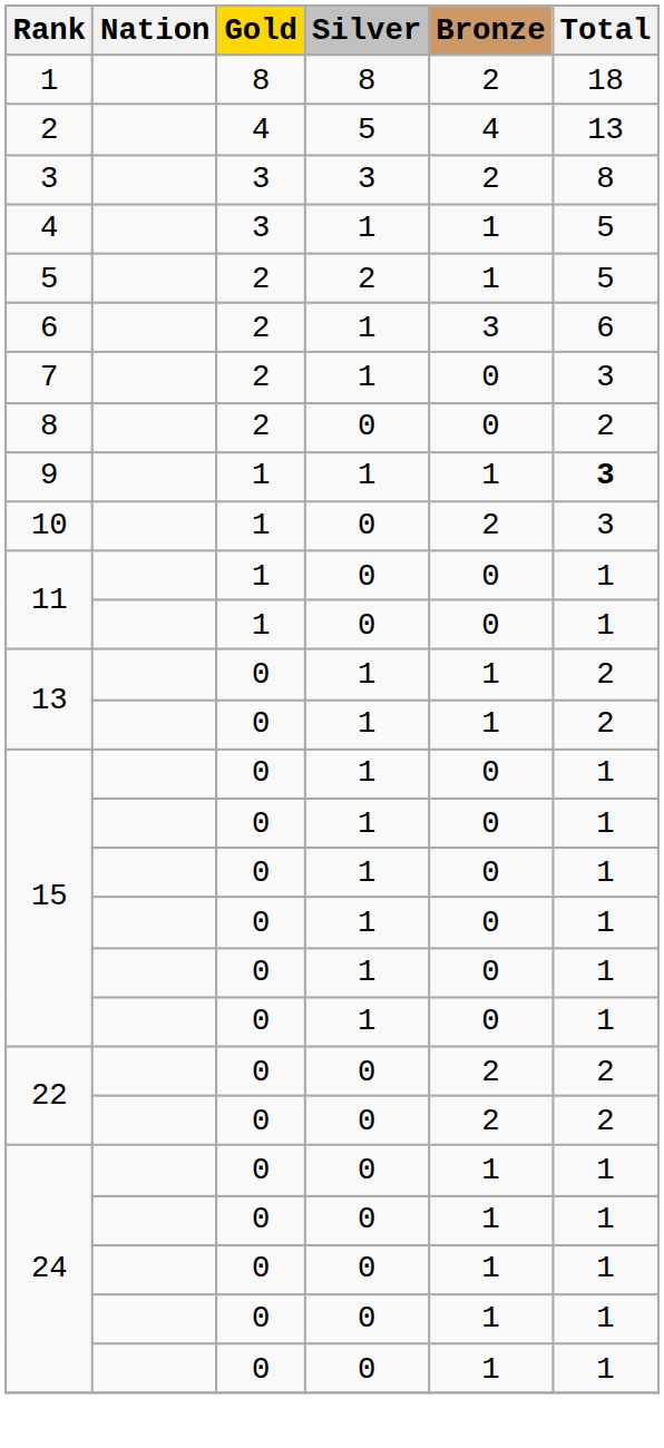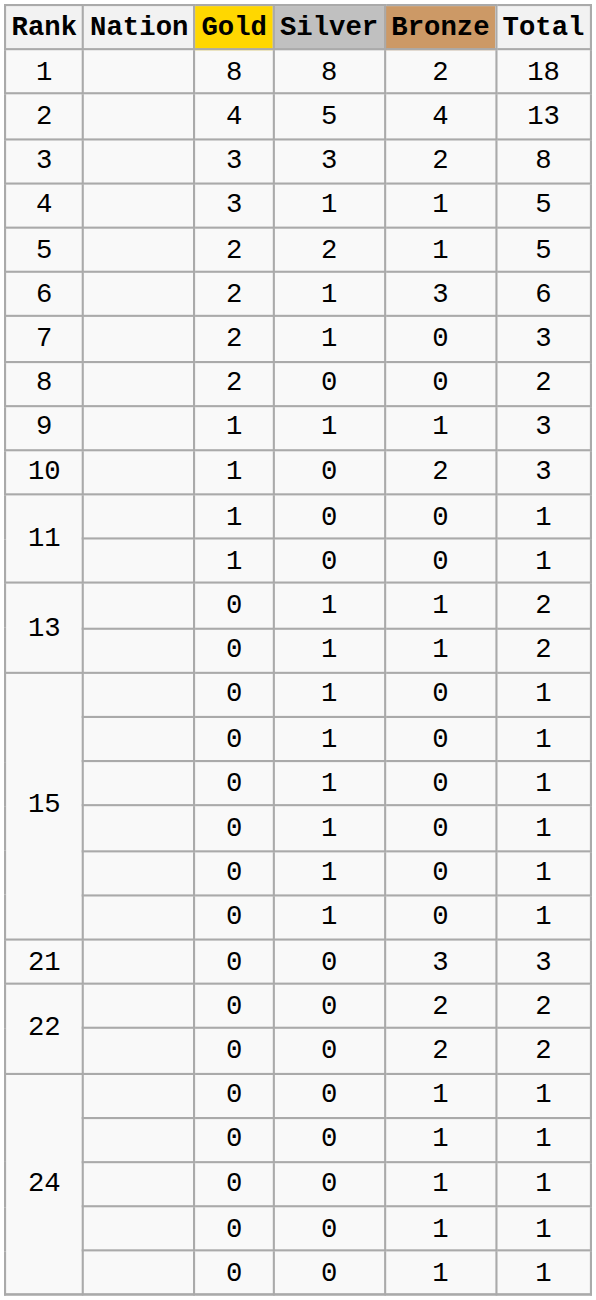 <table class="wikitable sortable" style="text-align:center">
 <tr>
 <th>Rank</th>
 <th>Nation</th>
 <th style="background-color:gold">Gold</th>
 <th style="background-color:silver">Silver</th>
 <th style="background-color:#cc9966">Bronze</th>
 <th>Total</th>
 </tr>
 <tr>
 <td>1</td>
 <td align=left></td>
 <td>8</td>
 <td>8</td>
 <td>2</td>
 <td>18</td>
 </tr>
 <tr>
 <td>2</td>
 <td align=left></td>
 <td>4</td>
 <td>5</td>
 <td>4</td>
 <td>13</td>
 </tr>
 <tr>
 <td>3</td>
 <td align=left></td>
 <td>3</td>
 <td>3</td>
 <td>2</td>
 <td>8</td>
 </tr>
 <tr>
 <td>4</td>
 <td align=left></td>
 <td>3</td>
 <td>1</td>
 <td>1</td>
 <td>5</td>
 </tr>
 <tr>
 <td>5</td>
 <td align=left></td>
 <td>2</td>
 <td>2</td>
 <td>1</td>
 <td>5</td>
 </tr>
 <tr>
 <td>6</td>
 <td align=left></td>
 <td>2</td>
 <td>1</td>
 <td>3</td>
 <td>6</td>
 </tr>
 <tr>
 <td>7</td>
 <td align=left></td>
 <td>2</td>
 <td>1</td>
 <td>0</td>
 <td>3</td>
 </tr>
 <tr>
 <td>8</td>
 <td align=left></td>
 <td>2</td>
 <td>0</td>
 <td>0</td>
 <td>2</td>
 </tr>
 <tr>
 <td>9</td>
 <td align=left></td>
 <td>1</td>
 <td>1</td>
 <td>1</td>
-<td><strong>3</strong></td>
+<td>3</td>
 </tr>
 <tr>
 <td>10</td>
 <td align=left></td>
 <td>1</td>
 <td>0</td>
 <td>2</td>
 <td>3</td>
 </tr>
 <tr>
 <td rowspan=2>11</td>
 <td align=left></td>
 <td>1</td>
 <td>0</td>
 <td>0</td>
 <td>1</td>
 </tr>
 <tr>
 <td align=left></td>
 <td>1</td>
 <td>0</td>
 <td>0</td>
 <td>1</td>
 </tr>
 <tr>
 <td rowspan=2>13</td>
 <td align=left></td>
 <td>0</td>
 <td>1</td>
 <td>1</td>
 <td>2</td>
 </tr>
 <tr>
 <td align=left></td>
 <td>0</td>
 <td>1</td>
 <td>1</td>
 <td>2</td>
 </tr>
 <tr>
 <td rowspan=6>15</td>
 <td align=left></td>
 <td>0</td>
 <td>1</td>
 <td>0</td>
 <td>1</td>
 </tr>
 <tr>
 <td align=left></td>
 <td>0</td>
 <td>1</td>
 <td>0</td>
 <td>1</td>
 </tr>
 <tr>
 <td align=left></td>
 <td>0</td>
 <td>1</td>
 <td>0</td>
 <td>1</td>
 </tr>
 <tr>
 <td align=left></td>
 <td>0</td>
 <td>1</td>
 <td>0</td>
 <td>1</td>
 </tr>
 <tr>
 <td align=left></td>
 <td>0</td>
 <td>1</td>
 <td>0</td>
 <td>1</td>
 </tr>
 <tr>
 <td align=left></td>
 <td>0</td>
 <td>1</td>
 <td>0</td>
 <td>1</td>
 </tr>
 <tr>
+<td>21</td>
+<td align=left></td>
+<td>0</td>
+<td>0</td>
+<td>3</td>
+<td>3</td>
+</tr>
+<tr>
 <td rowspan=2>22</td>
 <td align=left></td>
 <td>0</td>
 <td>0</td>
 <td>2</td>
 <td>2</td>
 </tr>
 <tr>
 <td align=left></td>
 <td>0</td>
 <td>0</td>
 <td>2</td>
 <td>2</td>
 </tr>
 <tr>
 <td rowspan=5>24</td>
 <td align=left></td>
 <td>0</td>
 <td>0</td>
 <td>1</td>
 <td>1</td>
 </tr>
 <tr>
 <td align=left></td>
 <td>0</td>
 <td>0</td>
 <td>1</td>
 <td>1</td>
 </tr>
 <tr>
 <td align=left></td>
 <td>0</td>
 <td>0</td>
 <td>1</td>
 <td>1</td>
 </tr>
 <tr>
 <td align=left></td>
 <td>0</td>
 <td>0</td>
 <td>1</td>
 <td>1</td>
 </tr>
 <tr>
 <td align=left></td>
 <td>0</td>
 <td>0</td>
 <td>1</td>
 <td>1</td>
 </tr>
 <tr>
 </tr>
 </table>
